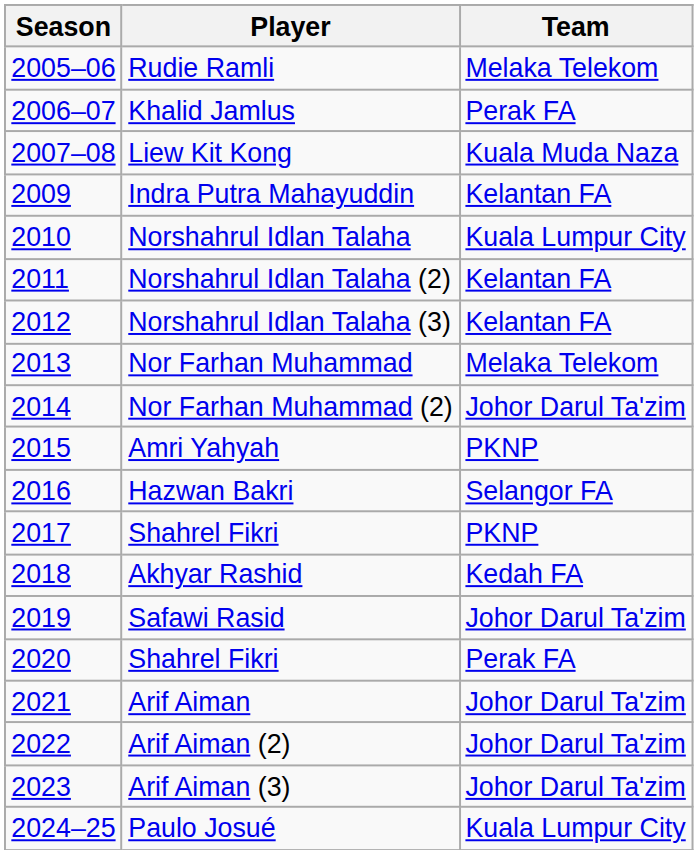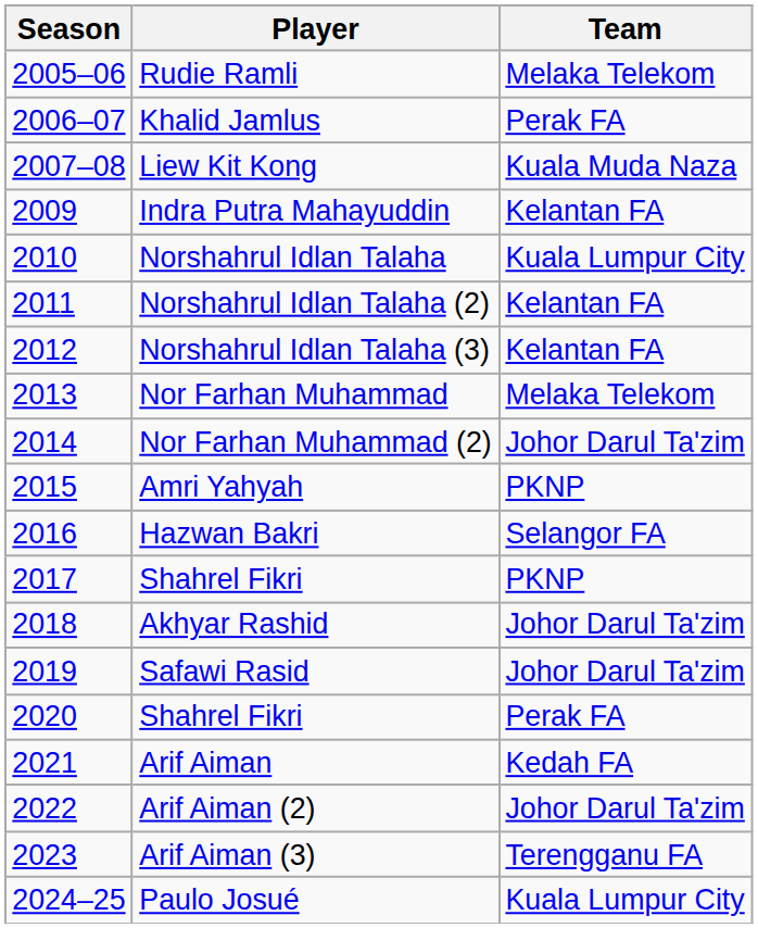 <table class="wikitable sortable" style="font-size: 85%;">
 <tr>
 <th>Season</th>
 <th>Player</th>
 <th>Team</th>
 </tr>
 <tr>
 <td><a href='#'>2005–06</a></td>
 <td> <a href='#'>Rudie Ramli</a></td>
 <td> <a href='#'>Melaka Telekom</a></td>
 </tr>
 <tr>
 <td><a href='#'>2006–07</a></td>
 <td> <a href='#'>Khalid Jamlus</a></td>
 <td> <a href='#'>Perak FA</a></td>
 </tr>
 <tr>
 <td><a href='#'>2007–08</a></td>
 <td> <a href='#'>Liew Kit Kong</a></td>
 <td> <a href='#'>Kuala Muda Naza</a></td>
 </tr>
 <tr>
 <td><a href='#'>2009</a></td>
 <td> <a href='#'>Indra Putra Mahayuddin</a></td>
 <td> <a href='#'>Kelantan FA</a></td>
 </tr>
 <tr>
 <td><a href='#'>2010</a></td>
 <td> <a href='#'>Norshahrul Idlan Talaha</a></td>
 <td> <a href='#'>Kuala Lumpur City</a></td>
 </tr>
 <tr>
 <td><a href='#'>2011</a></td>
 <td> <a href='#'>Norshahrul Idlan Talaha</a> (2)</td>
 <td> <a href='#'>Kelantan FA</a></td>
 </tr>
 <tr>
 <td><a href='#'>2012</a></td>
 <td> <a href='#'>Norshahrul Idlan Talaha</a> (3)</td>
 <td> <a href='#'>Kelantan FA</a></td>
 </tr>
 <tr>
 <td><a href='#'>2013</a></td>
 <td> <a href='#'>Nor Farhan Muhammad</a></td>
 <td> <a href='#'>Melaka Telekom</a></td>
 </tr>
 <tr>
 <td><a href='#'>2014</a></td>
 <td> <a href='#'>Nor Farhan Muhammad</a> (2)</td>
 <td> <a href='#'>Johor Darul Ta'zim</a></td>
 </tr>
 <tr>
 <td><a href='#'>2015</a></td>
 <td> <a href='#'>Amri Yahyah</a></td>
 <td> <a href='#'>PKNP</a></td>
 </tr>
 <tr>
 <td><a href='#'>2016</a></td>
 <td> <a href='#'>Hazwan Bakri</a></td>
 <td> <a href='#'>Selangor FA</a></td>
 </tr>
 <tr>
 <td><a href='#'>2017</a></td>
 <td> <a href='#'>Shahrel Fikri</a></td>
 <td> <a href='#'>PKNP</a></td>
 </tr>
 <tr>
 <td><a href='#'>2018</a></td>
 <td> <a href='#'>Akhyar Rashid</a></td>
-<td> <a href='#'>Kedah FA</a></td>
+<td> <a href='#'>Johor Darul Ta'zim</a></td>
 </tr>
 <tr>
 <td><a href='#'>2019</a></td>
 <td> <a href='#'>Safawi Rasid</a></td>
 <td> <a href='#'>Johor Darul Ta'zim</a></td>
 </tr>
 <tr>
 <td><a href='#'>2020</a></td>
 <td> <a href='#'>Shahrel Fikri</a></td>
 <td> <a href='#'>Perak FA</a></td>
 </tr>
 <tr>
 <td><a href='#'>2021</a></td>
 <td>  <a href='#'>Arif Aiman</a></td>
-<td> <a href='#'>Johor Darul Ta'zim</a></td>
+<td> <a href='#'>Kedah FA</a></td>
 </tr>
 <tr>
 <td><a href='#'>2022</a></td>
 <td>  <a href='#'>Arif Aiman</a> (2)</td>
 <td> <a href='#'>Johor Darul Ta'zim</a></td>
 </tr>
 <tr>
 <td><a href='#'>2023</a></td>
 <td>  <a href='#'>Arif Aiman</a> (3)</td>
-<td> <a href='#'>Johor Darul Ta'zim</a></td>
+<td> <a href='#'>Terengganu FA</a></td>
 </tr>
 <tr>
 <td><a href='#'>2024–25</a></td>
 <td>  <a href='#'>Paulo Josué</a></td>
 <td> <a href='#'>Kuala Lumpur City</a></td>
 </tr>
 </table>
